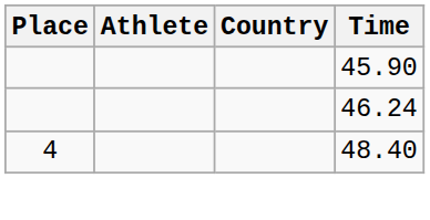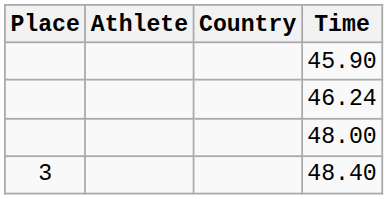 <table class="wikitable">
 <tr>
 <th>Place</th>
 <th>Athlete</th>
 <th>Country</th>
 <th>Time</th>
 </tr>
 <tr>
 <td align=center></td>
 <td></td>
 <td></td>
 <td>45.90</td>
 </tr>
 <tr>
 <td align=center></td>
 <td></td>
 <td></td>
 <td>46.24</td>
 </tr>
 <tr>
-<td align=center>4</td>
+<td align=center></td>
+<td></td>
+<td></td>
+<td>48.00</td>
+</tr>
+<tr>
+<td align=center>3</td>
 <td></td>
 <td></td>
 <td>48.40</td>
 </tr>
 </table>
